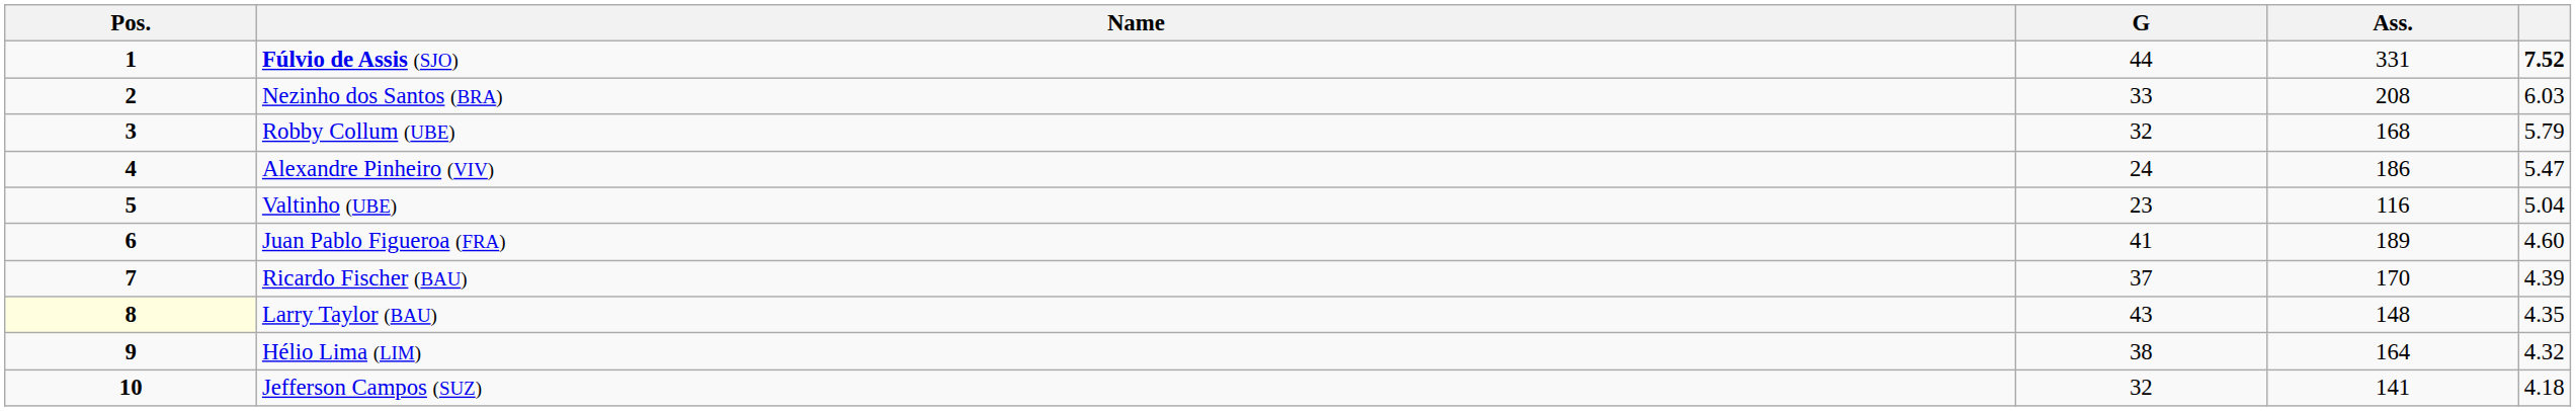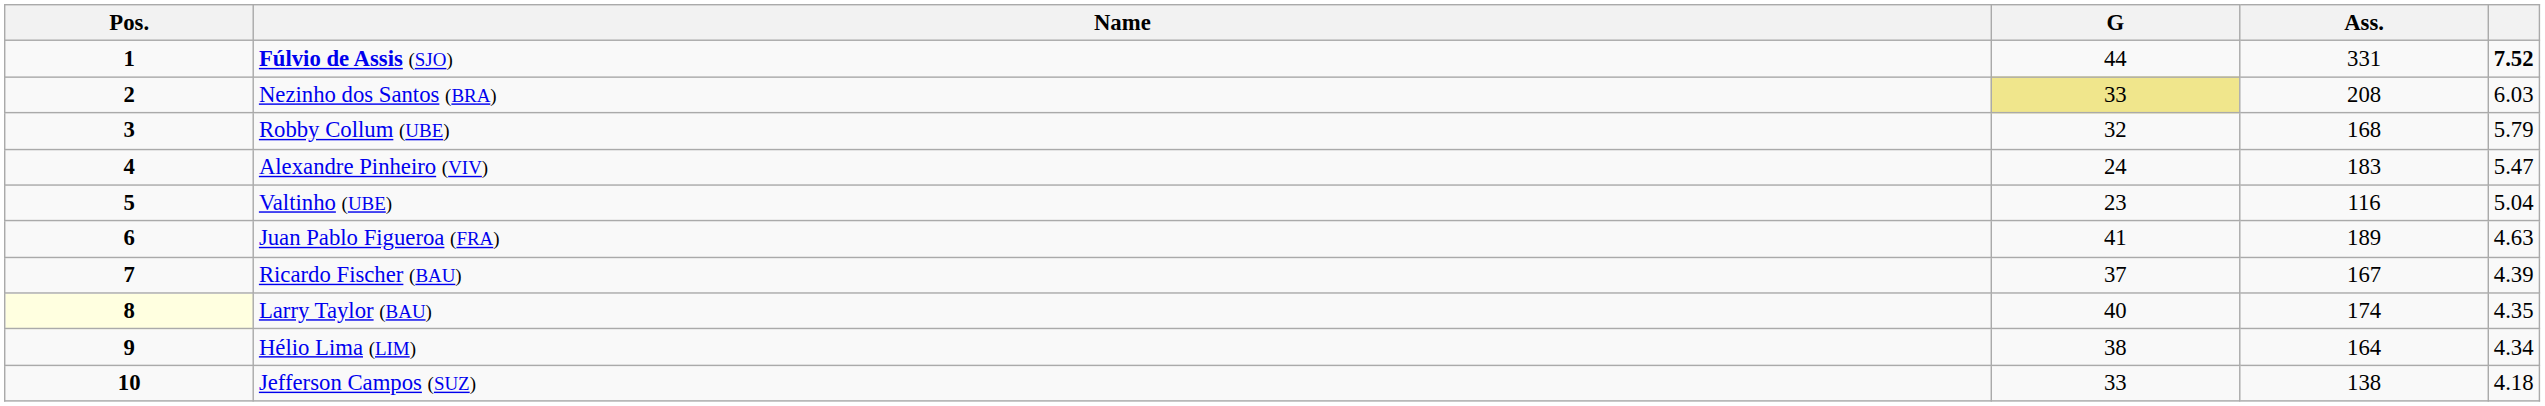 <table class="wikitable" style="width:90%;">
 <tr>
 <th style="width:10%;">Pos.</th>
 <th style="width:70%;">Name</th>
 <th style="width:10%;">G</th>
 <th style="width:10%;">Ass.</th>
 <th style="width:10%;"></th>
 </tr>
 <tr align=center>
 <td><strong>1</strong></td>
 <td align=left> <strong><a href='#'>Fúlvio de Assis</a></strong> <small>(<a href='#'>SJO</a>)</small></td>
 <td>44</td>
 <td>331</td>
 <td><strong>7.52</strong></td>
 </tr>
 <tr align=center>
 <td><strong>2</strong></td>
 <td align=left> <a href='#'>Nezinho dos Santos</a> <small>(<a href='#'>BRA</a>)</small></td>
-<td>33</td>
+<td style="background: khaki;">33</td>
 <td>208</td>
 <td>6.03</td>
 </tr>
 <tr align=center>
 <td><strong>3</strong></td>
 <td align=left> <a href='#'>Robby Collum</a> <small>(<a href='#'>UBE</a>)</small></td>
 <td>32</td>
 <td>168</td>
 <td>5.79</td>
 </tr>
 <tr align=center>
 <td><strong>4</strong></td>
 <td align=left> <a href='#'>Alexandre Pinheiro</a> <small>(<a href='#'>VIV</a>)</small></td>
 <td>24</td>
-<td>186</td>
+<td>183</td>
 <td>5.47</td>
 </tr>
 <tr align=center>
 <td><strong>5</strong></td>
 <td align=left> <a href='#'>Valtinho</a> <small>(<a href='#'>UBE</a>)</small></td>
 <td>23</td>
 <td>116</td>
 <td>5.04</td>
 </tr>
 <tr align=center>
 <td><strong>6</strong></td>
 <td align=left> <a href='#'>Juan Pablo Figueroa</a> <small>(<a href='#'>FRA</a>)</small></td>
 <td>41</td>
 <td>189</td>
-<td>4.60</td>
+<td>4.63</td>
 </tr>
 <tr align=center>
 <td><strong>7</strong></td>
 <td align=left> <a href='#'>Ricardo Fischer</a> <small>(<a href='#'>BAU</a>)</small></td>
 <td>37</td>
-<td>170</td>
+<td>167</td>
 <td>4.39</td>
 </tr>
 <tr align=center>
 <td style="background: lightyellow;"><strong>8</strong></td>
 <td align=left> <a href='#'>Larry Taylor</a> <small>(<a href='#'>BAU</a>)</small></td>
-<td>43</td>
-<td>148</td>
+<td>40</td>
+<td>174</td>
 <td>4.35</td>
 </tr>
 <tr align=center>
 <td><strong>9</strong></td>
 <td align=left> <a href='#'>Hélio Lima</a> <small>(<a href='#'>LIM</a>)</small></td>
 <td>38</td>
 <td>164</td>
-<td>4.32</td>
+<td>4.34</td>
 </tr>
 <tr align=center>
 <td><strong>10</strong></td>
 <td align=left> <a href='#'>Jefferson Campos</a> <small>(<a href='#'>SUZ</a>)</small></td>
-<td>32</td>
-<td>141</td>
+<td>33</td>
+<td>138</td>
 <td>4.18</td>
 </tr>
 </table>
